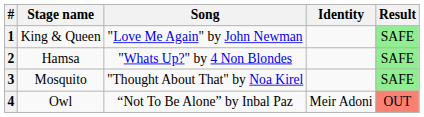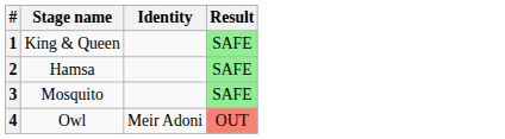 <table class="wikitable plainrowheaders" style="text-align: center;">
 <tr>
 <th>#</th>
 <th>Stage name</th>
-<th>Song</th>
 <th>Identity</th>
 <th>Result</th>
 </tr>
 <tr>
 <th>1</th>
 <td>King & Queen</td>
-<td>"<a href='#'>Love Me Again</a>" by <a href='#'>John Newman</a></td>
 <td></td>
 <td bgcolor="lightgreen">SAFE</td>
 </tr>
 <tr>
 <th>2</th>
 <td>Hamsa</td>
-<td>"<a href='#'>Whats Up?</a>" by <a href='#'>4 Non Blondes</a></td>
 <td></td>
 <td bgcolor="lightgreen">SAFE</td>
 </tr>
 <tr>
 <th>3</th>
 <td>Mosquito</td>
-<td>"Thought About That" by <a href='#'>Noa Kirel</a></td>
 <td></td>
 <td bgcolor="lightgreen">SAFE</td>
 </tr>
 <tr>
 <th>4</th>
 <td>Owl</td>
-<td>“Not To Be Alone” by Inbal Paz</td>
 <td>Meir Adoni</td>
 <td bgcolor="salmon">OUT</td>
 </tr>
 </table>
